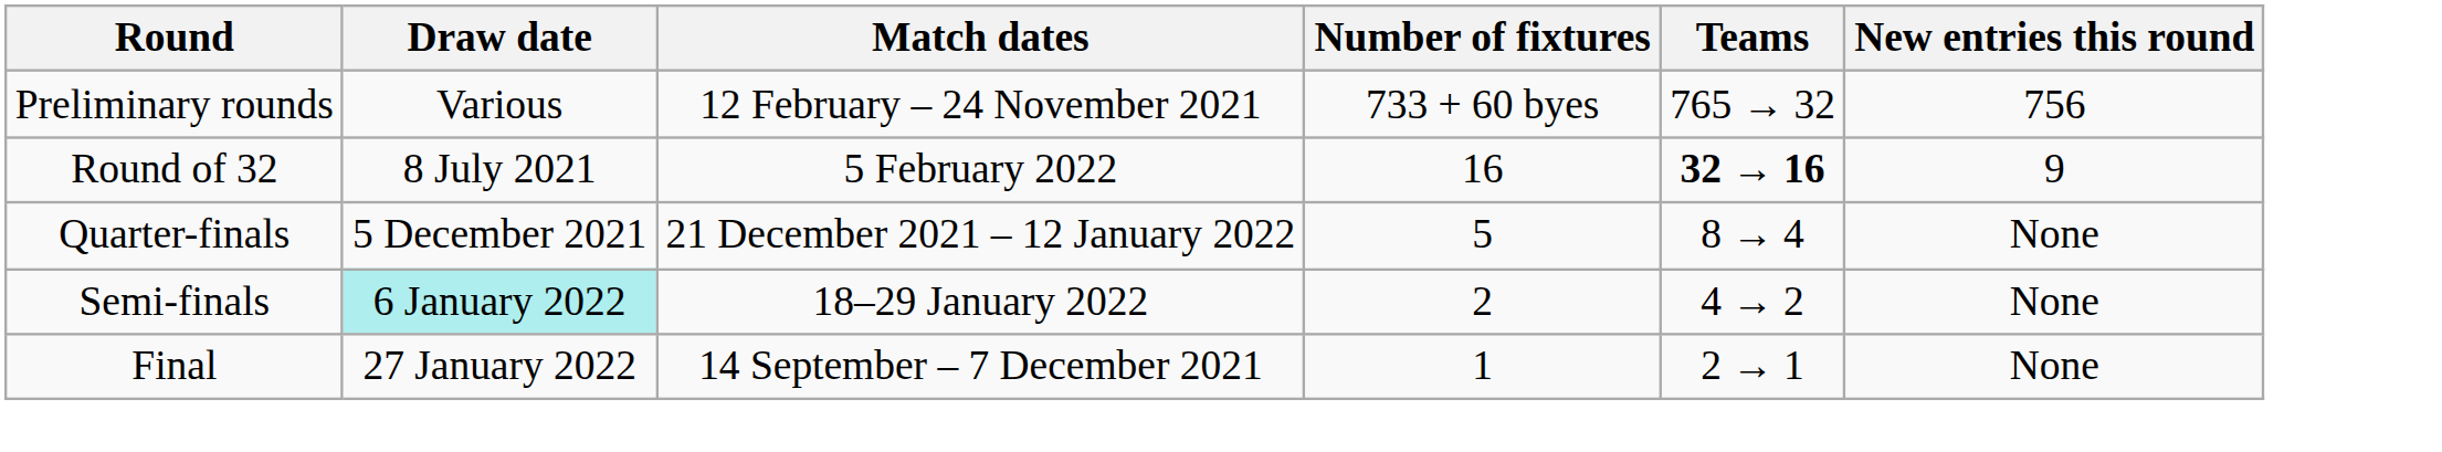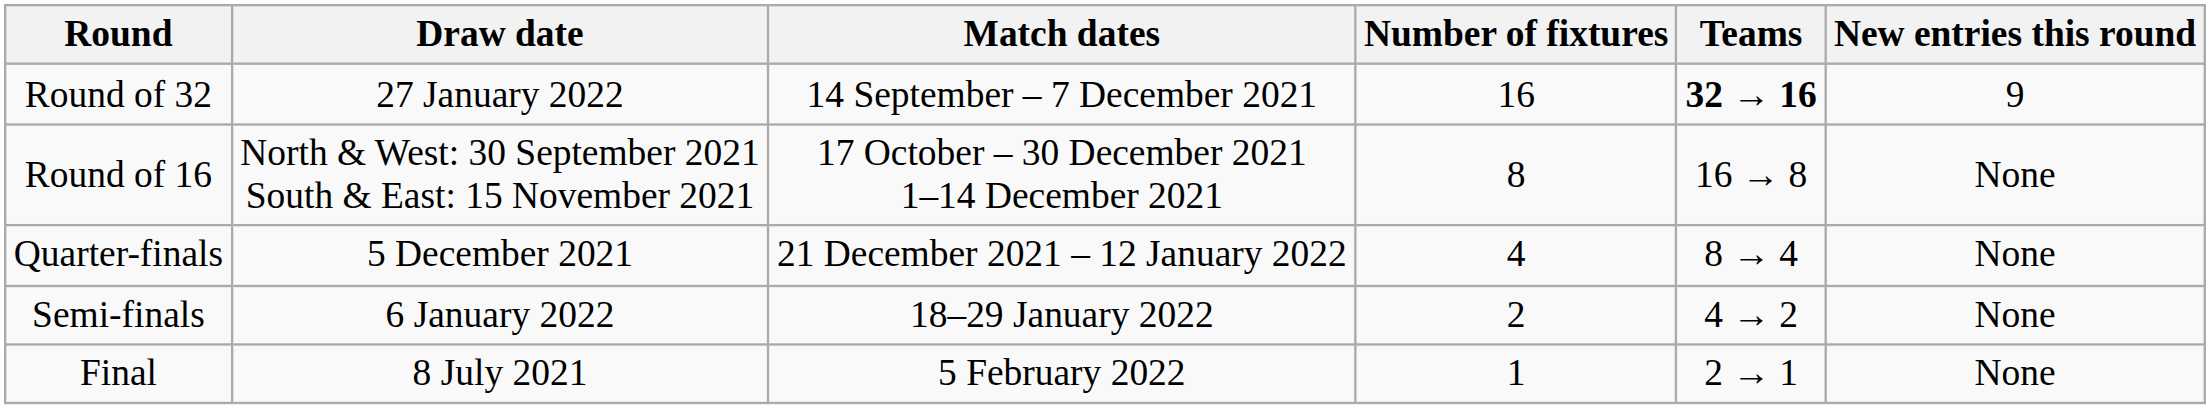 <table class="wikitable" style="text-align:center">
 <tr>
 <th>Round</th>
 <th>Draw date</th>
 <th>Match dates</th>
 <th>Number of fixtures</th>
 <th>Teams</th>
 <th>New entries this round</th>
 </tr>
 <tr>
-<td>Preliminary rounds</td>
-<td>Various</td>
-<td>12 February – 24 November 2021</td>
-<td>733 + 60 byes</td>
-<td>765 → 32</td>
-<td>756</td>
-</tr>
-<tr>
 <td>Round of 32</td>
-<td>8 July 2021</td>
-<td>5 February 2022</td>
+<td>27 January 2022</td>
+<td>14 September – 7 December 2021</td>
 <td>16</td>
 <td><strong>32 → 16</strong></td>
 <td>9</td>
 </tr>
 <tr>
+<td>Round of 16</td>
+<td>North & West: 30 September 2021<br>South & East: 15 November 2021</td>
+<td>17 October – 30 December 2021<br>1–14 December 2021</td>
+<td>8</td>
+<td>16 → 8</td>
+<td>None</td>
+</tr>
+<tr>
 <td>Quarter-finals</td>
 <td>5 December 2021</td>
 <td>21 December 2021 – 12 January 2022</td>
-<td>5</td>
+<td>4</td>
 <td>8 → 4</td>
 <td>None</td>
 </tr>
 <tr>
 <td>Semi-finals</td>
-<td style="background: paleturquoise;">6 January 2022</td>
+<td>6 January 2022</td>
 <td>18–29 January 2022</td>
 <td>2</td>
 <td>4 → 2</td>
 <td>None</td>
 </tr>
 <tr>
 <td>Final</td>
-<td>27 January 2022</td>
-<td>14 September – 7 December 2021</td>
+<td>8 July 2021</td>
+<td>5 February 2022</td>
 <td>1</td>
 <td>2 → 1</td>
 <td>None</td>
 </tr>
 </table>
